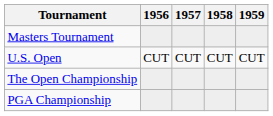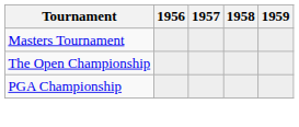 <table class="wikitable" style="font-size:95%;text-align:center;">
 <tr>
 <th>Tournament</th>
 <th>1956</th>
 <th>1957</th>
 <th>1958</th>
 <th>1959</th>
 </tr>
 <tr>
 <td align=left><a href='#'>Masters Tournament</a></td>
 <td style="background:#eeeeee;"></td>
 <td style="background:#eeeeee;"></td>
 <td style="background:#eeeeee;"></td>
 <td style="background:#eeeeee;"></td>
 </tr>
 <tr>
-<td align=left><a href='#'>U.S. Open</a></td>
-<td>CUT</td>
-<td>CUT</td>
-<td>CUT</td>
-<td>CUT</td>
-</tr>
-<tr>
 <td align=left><a href='#'>The Open Championship</a></td>
 <td style="background:#eeeeee;"></td>
 <td style="background:#eeeeee;"></td>
 <td style="background:#eeeeee;"></td>
 <td style="background:#eeeeee;"></td>
 </tr>
 <tr>
 <td align=left><a href='#'>PGA Championship</a></td>
 <td style="background:#eeeeee;"></td>
 <td style="background:#eeeeee;"></td>
 <td style="background:#eeeeee;"></td>
 <td style="background:#eeeeee;"></td>
 </tr>
 </table>
